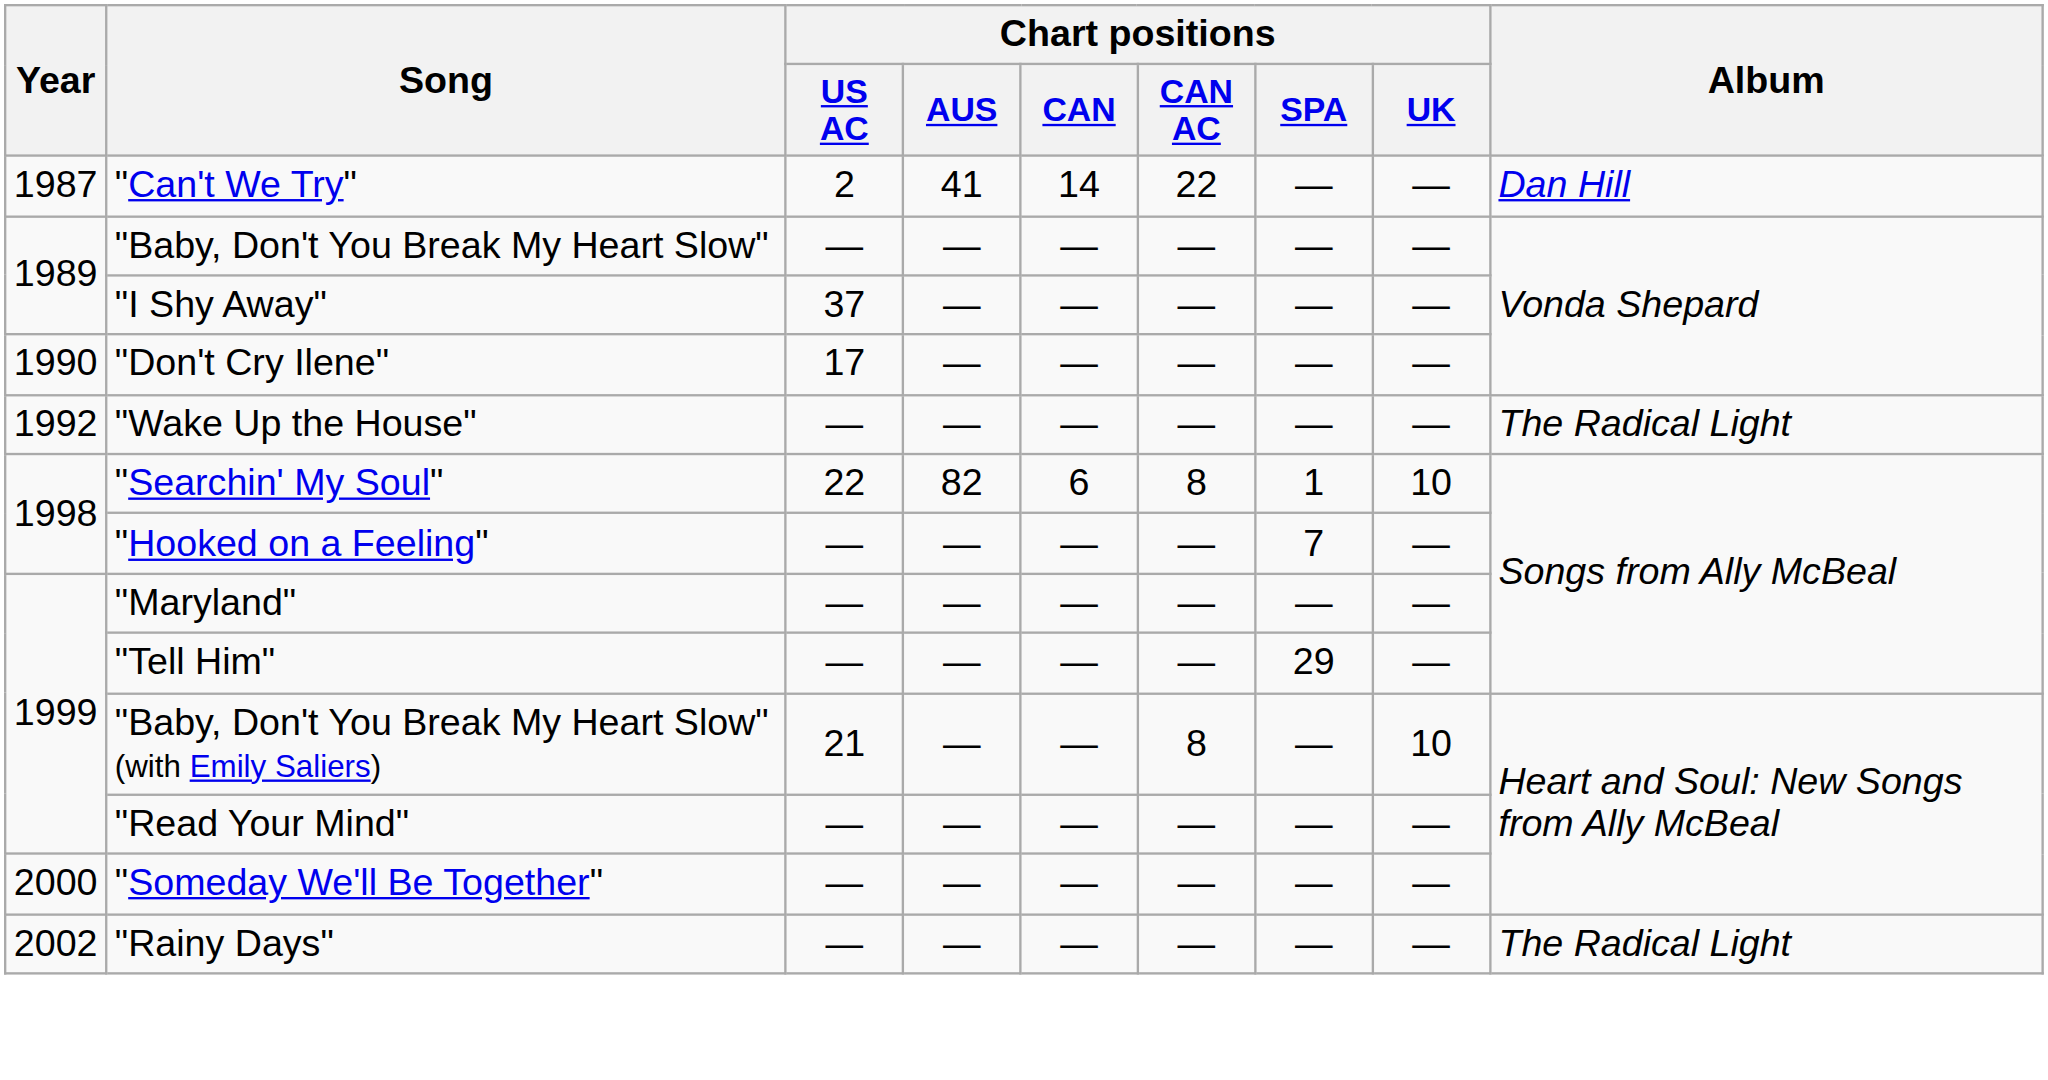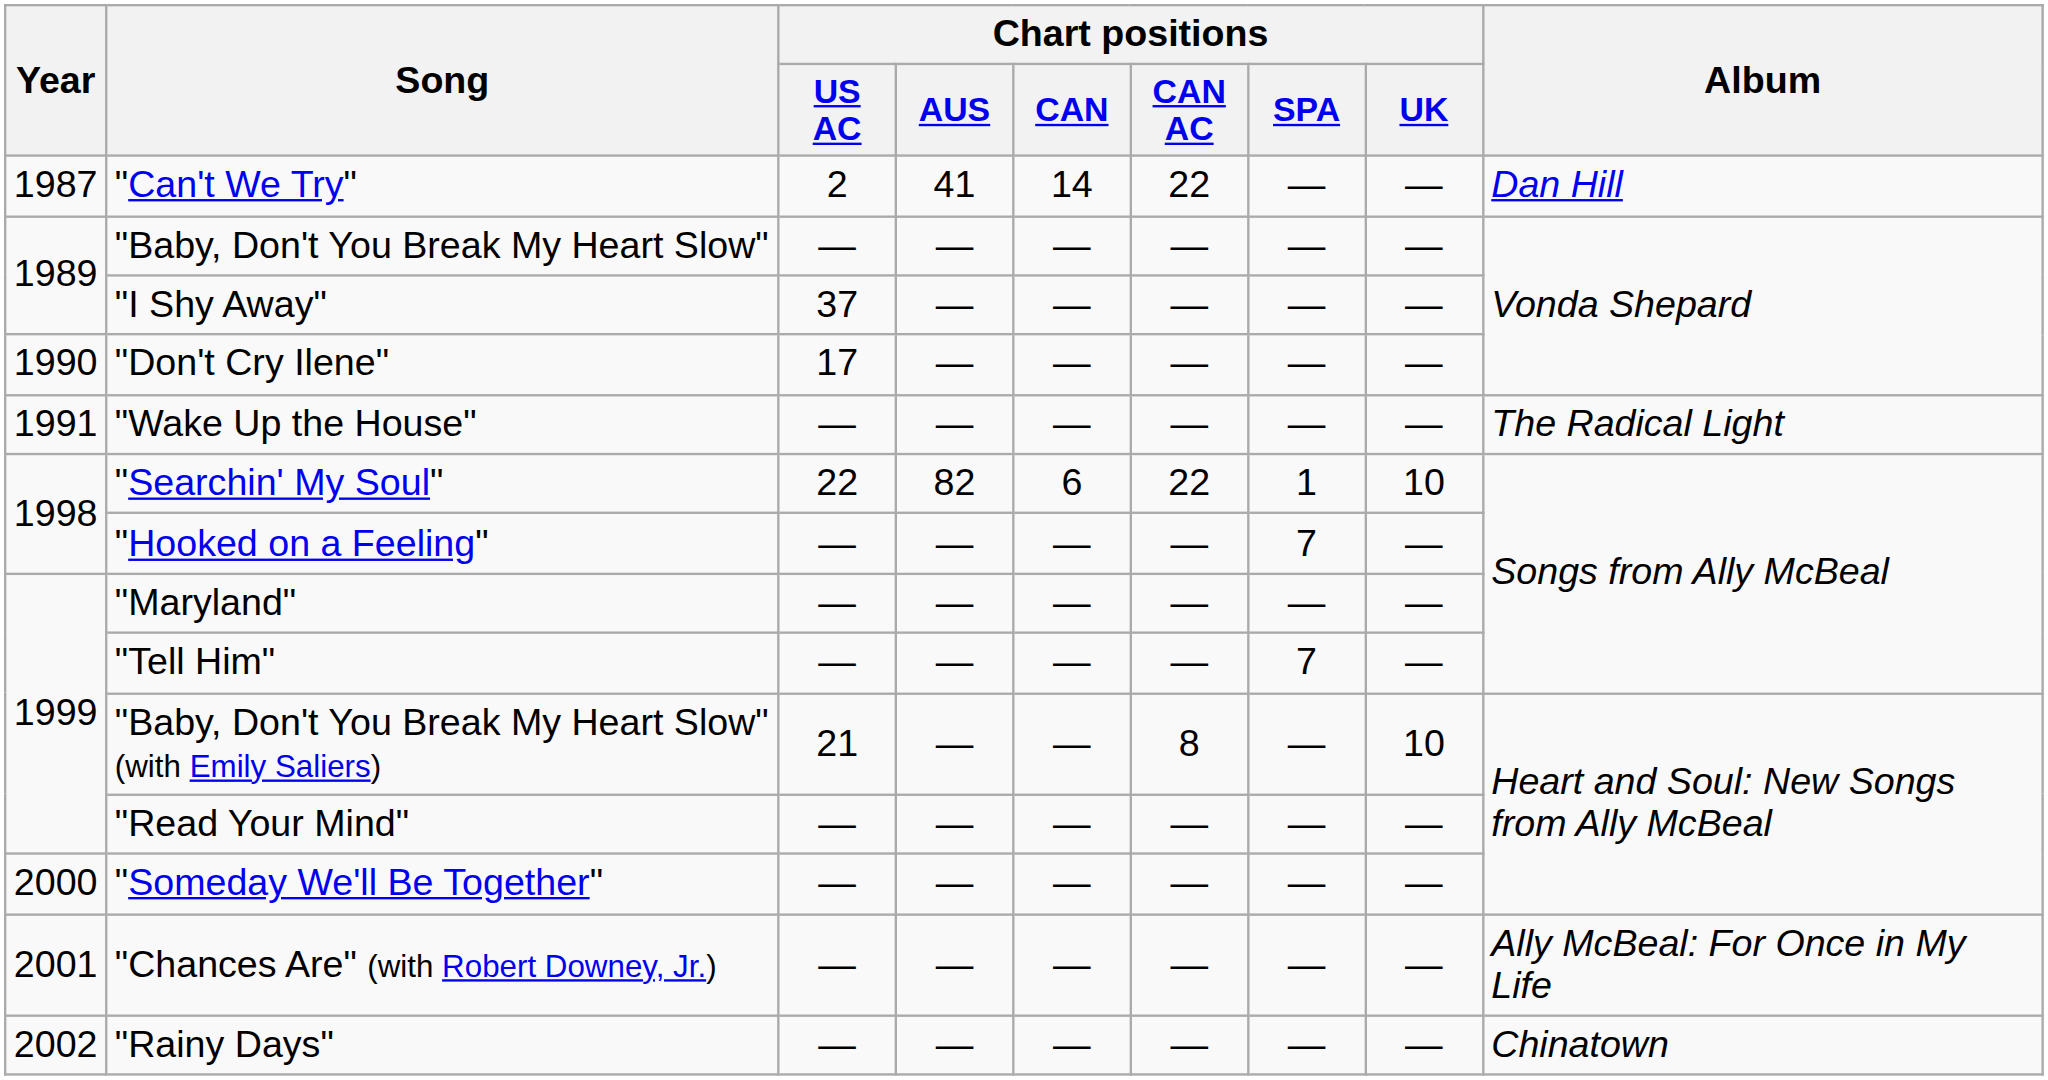 <table class="wikitable">
 <tr>
 <th rowspan="2">Year</th>
 <th rowspan="2">Song</th>
 <th colspan="6">Chart positions</th>
 <th rowspan="2">Album</th>
 </tr>
 <tr>
 <th scope="col" style="width:3em; font-size:90%"><a href='#'>US AC</a></th>
 <th scope="col" style="width:3em; font-size:90%"><a href='#'>AUS</a><br></th>
 <th scope="col" style="width:3em; font-size:90%"><a href='#'>CAN</a></th>
 <th scope="col" style="width:3em; font-size:90%"><a href='#'>CAN AC</a></th>
 <th scope="col" style="width:3em; font-size:90%"><a href='#'>SPA</a></th>
 <th scope="col" style="width:3em; font-size:90%"><a href='#'>UK</a><br></th>
 </tr>
 <tr>
 <td>1987</td>
 <td>"<a href='#'>Can't We Try</a>" </td>
 <td align="center">2</td>
 <td align="center">41</td>
 <td align="center">14</td>
 <td align="center">22</td>
 <td align="center">—</td>
 <td align="center">—</td>
 <td><em><a href='#'>Dan Hill</a></em></td>
 </tr>
 <tr>
 <td rowspan=2>1989</td>
 <td>"Baby, Don't You Break My Heart Slow"</td>
 <td align="center">—</td>
 <td align="center">—</td>
 <td align="center">—</td>
 <td align="center">—</td>
 <td align="center">—</td>
 <td align="center">—</td>
 <td rowspan=3><em>Vonda Shepard</em></td>
 </tr>
 <tr>
 <td>"I Shy Away"</td>
 <td align="center">37</td>
 <td align="center">—</td>
 <td align="center">—</td>
 <td align="center">—</td>
 <td align="center">—</td>
 <td align="center">—</td>
 </tr>
 <tr>
 <td>1990</td>
 <td>"Don't Cry Ilene"</td>
 <td align="center">17</td>
 <td align="center">—</td>
 <td align="center">—</td>
 <td align="center">—</td>
 <td align="center">—</td>
 <td align="center">—</td>
 </tr>
 <tr>
-<td>1992</td>
+<td>1991</td>
 <td>"Wake Up the House"</td>
 <td align="center">—</td>
 <td align="center">—</td>
 <td align="center">—</td>
 <td align="center">—</td>
 <td align="center">—</td>
 <td align="center">—</td>
 <td><em>The Radical Light</em></td>
 </tr>
 <tr>
 <td rowspan=2>1998</td>
 <td>"<a href='#'>Searchin' My Soul</a>"</td>
 <td align="center">22</td>
 <td align="center">82</td>
 <td align="center">6</td>
-<td align="center">8</td>
+<td align="center">22</td>
 <td align="center">1</td>
 <td align="center">10</td>
 <td rowspan=4><em>Songs from Ally McBeal</em></td>
 </tr>
 <tr>
 <td>"<a href='#'>Hooked on a Feeling</a>"</td>
 <td align="center">—</td>
 <td align="center">—</td>
 <td align="center">—</td>
 <td align="center">—</td>
 <td align="center">7</td>
 <td align="center">—</td>
 </tr>
 <tr>
 <td rowspan=4>1999</td>
 <td>"Maryland"</td>
 <td align="center">—</td>
 <td align="center">—</td>
 <td align="center">—</td>
 <td align="center">—</td>
 <td align="center">—</td>
 <td align="center">—</td>
 </tr>
 <tr>
 <td>"Tell Him"</td>
 <td align="center">—</td>
 <td align="center">—</td>
 <td align="center">—</td>
 <td align="center">—</td>
-<td align="center">29</td>
+<td align="center">7</td>
 <td align="center">—</td>
 </tr>
 <tr>
 <td>"Baby, Don't You Break My Heart Slow" <small>(with <a href='#'>Emily Saliers</a>)</small></td>
 <td align="center">21</td>
 <td align="center">—</td>
 <td align="center">—</td>
 <td align="center">8</td>
 <td align="center">—</td>
 <td align="center">10</td>
 <td rowspan=3><em>Heart and Soul: New Songs from Ally McBeal</em></td>
 </tr>
 <tr>
 <td>"Read Your Mind"</td>
 <td align="center">—</td>
 <td align="center">—</td>
 <td align="center">—</td>
 <td align="center">—</td>
 <td align="center">—</td>
 <td align="center">—</td>
 </tr>
 <tr>
 <td>2000</td>
 <td>"<a href='#'>Someday We'll Be Together</a>"</td>
 <td align="center">—</td>
 <td align="center">—</td>
 <td align="center">—</td>
 <td align="center">—</td>
 <td align="center">—</td>
 <td align="center">—</td>
 </tr>
 <tr>
+<td>2001</td>
+<td>"Chances Are" <small>(with <a href='#'>Robert Downey, Jr.</a>)</small></td>
+<td align="center">—</td>
+<td align="center">—</td>
+<td align="center">—</td>
+<td align="center">—</td>
+<td align="center">—</td>
+<td align="center">—</td>
+<td><em>Ally McBeal: For Once in My Life</em></td>
+</tr>
+<tr>
 <td>2002</td>
 <td>"Rainy Days"</td>
 <td align="center">—</td>
 <td align="center">—</td>
 <td align="center">—</td>
 <td align="center">—</td>
 <td align="center">—</td>
 <td align="center">—</td>
-<td><em>The Radical Light</em></td>
+<td><em>Chinatown</em></td>
 </tr>
 </table>
